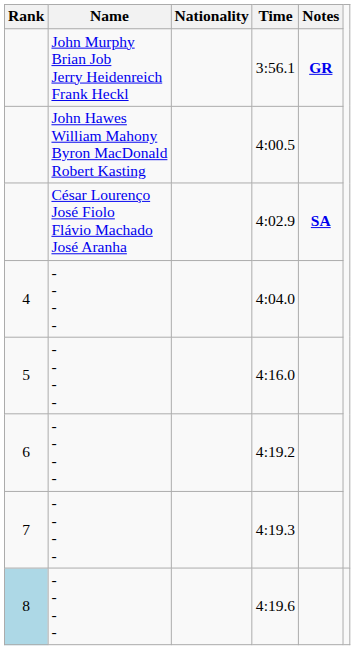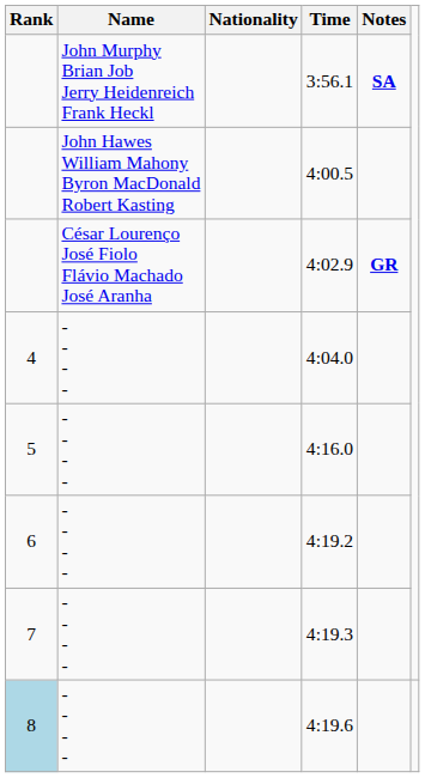 <table class="wikitable sortable" style="text-align:center">
 <tr>
 <th>Rank</th>
 <th>Name</th>
 <th>Nationality</th>
 <th>Time</th>
 <th>Notes</th>
 </tr>
 <tr>
 <td></td>
 <td align=left><a href='#'>John Murphy</a> <br> <a href='#'>Brian Job</a> <br> <a href='#'>Jerry Heidenreich</a> <br> <a href='#'>Frank Heckl</a></td>
 <td align=left></td>
 <td>3:56.1</td>
-<td><strong><a href='#'>GR</a></strong></td>
+<td><strong><a href='#'>SA</a></strong></td>
 </tr>
 <tr>
 <td></td>
 <td align=left><a href='#'>John Hawes</a> <br> <a href='#'>William Mahony</a> <br> <a href='#'>Byron MacDonald</a> <br> <a href='#'>Robert Kasting</a></td>
 <td align=left></td>
 <td>4:00.5</td>
 <td></td>
 </tr>
 <tr>
 <td></td>
 <td align=left><a href='#'>César Lourenço</a> <br> <a href='#'>José Fiolo</a> <br> <a href='#'>Flávio Machado</a> <br> <a href='#'>José Aranha</a></td>
 <td align=left></td>
 <td>4:02.9</td>
-<td><strong><a href='#'>SA</a></strong></td>
+<td><strong><a href='#'>GR</a></strong></td>
 </tr>
 <tr>
 <td>4</td>
 <td align=left>- <br> - <br> - <br> -</td>
 <td align=left></td>
 <td>4:04.0</td>
 <td></td>
 </tr>
 <tr>
 <td>5</td>
 <td align=left>- <br> - <br> - <br> -</td>
 <td align=left></td>
 <td>4:16.0</td>
 <td></td>
 </tr>
 <tr>
 <td>6</td>
 <td align=left>- <br> - <br> - <br> -</td>
 <td align=left></td>
 <td>4:19.2</td>
 <td></td>
 </tr>
 <tr>
 <td>7</td>
 <td align=left>- <br> - <br> - <br> -</td>
 <td align=left></td>
 <td>4:19.3</td>
 <td></td>
 </tr>
 <tr>
 <td style="background: lightblue;">8</td>
 <td align=left>- <br> - <br> - <br> -</td>
 <td align=left></td>
 <td>4:19.6</td>
 <td></td>
 <td></td>
 </tr>
 </table>
